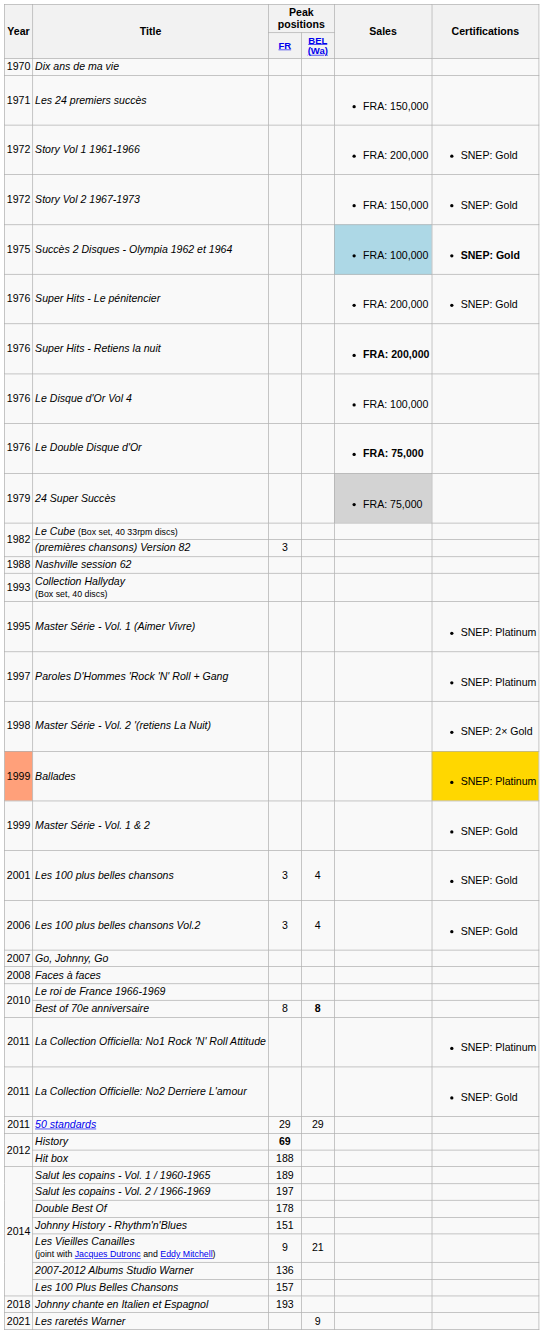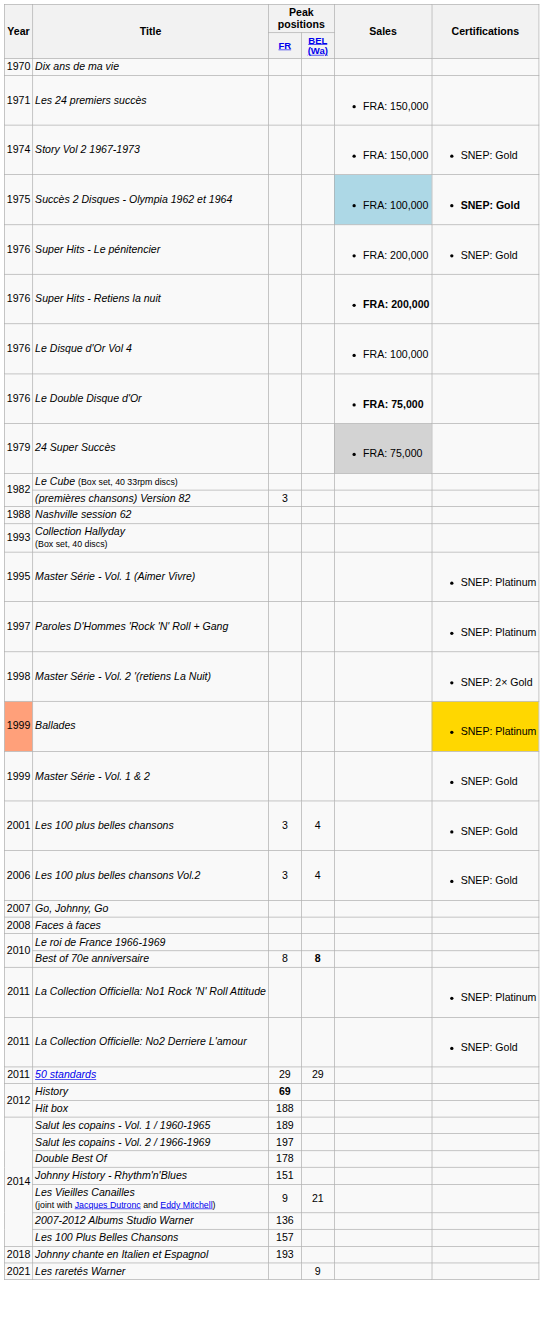 <table class="wikitable">
 <tr>
 <th rowspan="2" style="text-align:center">Year</th>
 <th rowspan="2" style="text-align:center">Title</th>
 <th colspan="2" style="text-align:center">Peak positions</th>
 <th rowspan="2" style="text-align:center">Sales</th>
 <th rowspan="2" style="text-align:center">Certifications</th>
 </tr>
 <tr>
 <th scope="col" style="width:3em;font-size:90%;"><a href='#'>FR</a><br></th>
 <th scope="col" style="width:3em;font-size:90%;"><a href='#'>BEL<br>(Wa)</a><br></th>
 </tr>
 <tr>
 <td style="text-align:center;">1970</td>
 <td><em>Dix ans de ma vie</em></td>
 <td style="text-align:center;"></td>
 <td style="text-align:center;"></td>
 <td></td>
 <td></td>
 </tr>
 <tr>
 <td style="text-align:center;">1971</td>
 <td><em>Les 24 premiers succès</em></td>
 <td style="text-align:center;"></td>
 <td style="text-align:center;"></td>
 <td><br><ul><li>FRA: 150,000</li></ul></td>
 <td></td>
 </tr>
 <tr>
-<td style="text-align:center;">1972</td>
-<td><em>Story Vol 1 1961-1966</em></td>
-<td style="text-align:center;"></td>
-<td style="text-align:center;"></td>
-<td><br><ul><li>FRA: 200,000</li></ul></td>
-<td><br><ul><li>SNEP: Gold</li></ul></td>
-</tr>
-<tr>
-<td style="text-align:center;">1972</td>
+<td style="text-align:center;">1974</td>
 <td><em>Story Vol 2 1967-1973</em></td>
 <td style="text-align:center;"></td>
 <td style="text-align:center;"></td>
 <td><br><ul><li>FRA: 150,000</li></ul></td>
 <td><br><ul><li>SNEP: Gold</li></ul></td>
 </tr>
 <tr>
 <td style="text-align:center;">1975</td>
 <td><em>Succès 2 Disques - Olympia 1962 et 1964</em></td>
 <td style="text-align:center;"></td>
 <td style="text-align:center;"></td>
 <td style="background: lightblue;"><br><ul><li>FRA: 100,000</li></ul></td>
 <td><strong><br><ul><li>SNEP: Gold</li></ul></strong></td>
 </tr>
 <tr>
 <td style="text-align:center;">1976</td>
 <td><em>Super Hits - Le pénitencier</em></td>
 <td style="text-align:center;"></td>
 <td style="text-align:center;"></td>
 <td><br><ul><li>FRA: 200,000</li></ul></td>
 <td><br><ul><li>SNEP: Gold</li></ul></td>
 </tr>
 <tr>
 <td style="text-align:center;">1976</td>
 <td><em>Super Hits - Retiens la nuit</em></td>
 <td style="text-align:center;"></td>
 <td style="text-align:center;"></td>
 <td><strong><br><ul><li>FRA: 200,000</li></ul></strong></td>
 <td></td>
 </tr>
 <tr>
 <td style="text-align:center;">1976</td>
 <td><em>Le Disque d'Or Vol 4</em></td>
 <td style="text-align:center;"></td>
 <td style="text-align:center;"></td>
 <td><br><ul><li>FRA: 100,000</li></ul></td>
 <td></td>
 </tr>
 <tr>
 <td style="text-align:center;">1976</td>
 <td><em>Le Double Disque d'Or</em></td>
 <td style="text-align:center;"></td>
 <td style="text-align:center;"></td>
 <td><strong><br><ul><li>FRA: 75,000</li></ul></strong></td>
 <td></td>
 </tr>
 <tr>
 <td style="text-align:center;">1979</td>
 <td><em>24 Super Succès</em></td>
 <td style="text-align:center;"></td>
 <td style="text-align:center;"></td>
 <td style="background: lightgrey;"><br><ul><li>FRA: 75,000</li></ul></td>
 <td></td>
 </tr>
 <tr>
 <td style="text-align:center;" rowspan=2>1982</td>
 <td><em>Le Cube</em> <small>(Box set, 40 33rpm discs)</small></td>
 <td style="text-align:center;"></td>
 <td style="text-align:center;"></td>
 <td></td>
 <td></td>
 </tr>
 <tr>
 <td><em>(premières chansons) Version 82</em></td>
 <td style="text-align:center;">3</td>
 <td style="text-align:center;"></td>
 <td></td>
 <td></td>
 </tr>
 <tr>
 <td style="text-align:center;">1988</td>
 <td><em>Nashville session 62</em></td>
 <td style="text-align:center;"></td>
 <td style="text-align:center;"></td>
 <td></td>
 <td></td>
 </tr>
 <tr>
 <td style="text-align:center;">1993</td>
 <td><em>Collection Hallyday</em> <br><small>(Box set, 40 discs)</small></td>
 <td style="text-align:center;"></td>
 <td style="text-align:center;"></td>
 <td></td>
 <td></td>
 </tr>
 <tr>
 <td style="text-align:center;">1995</td>
 <td><em>Master Série - Vol. 1 (Aimer Vivre)</em></td>
 <td style="text-align:center;"></td>
 <td style="text-align:center;"></td>
 <td></td>
 <td><br><ul><li>SNEP: Platinum</li></ul></td>
 </tr>
 <tr>
 <td style="text-align:center;">1997</td>
 <td><em>Paroles D'Hommes 'Rock 'N' Roll + Gang</em></td>
 <td style="text-align:center;"></td>
 <td style="text-align:center;"></td>
 <td></td>
 <td><br><ul><li>SNEP: Platinum</li></ul></td>
 </tr>
 <tr>
 <td style="text-align:center;">1998</td>
 <td><em>Master Série - Vol. 2 '(retiens La Nuit)</em></td>
 <td style="text-align:center;"></td>
 <td style="text-align:center;"></td>
 <td></td>
 <td><br><ul><li>SNEP: 2× Gold</li></ul></td>
 </tr>
 <tr>
 <td style="background: lightsalmon; text-align:center;">1999</td>
 <td><em>Ballades</em></td>
 <td style="text-align:center;"></td>
 <td style="text-align:center;"></td>
 <td></td>
 <td style="background: gold;"><br><ul><li>SNEP: Platinum</li></ul></td>
 </tr>
 <tr>
 <td style="text-align:center;">1999</td>
 <td><em>Master Série - Vol. 1 & 2</em></td>
 <td style="text-align:center;"></td>
 <td style="text-align:center;"></td>
 <td></td>
 <td><br><ul><li>SNEP: Gold</li></ul></td>
 </tr>
 <tr>
 <td style="text-align:center;">2001</td>
 <td><em>Les 100 plus belles chansons</em></td>
 <td style="text-align:center;">3</td>
 <td style="text-align:center;">4</td>
 <td></td>
 <td><br><ul><li>SNEP: Gold</li></ul></td>
 </tr>
 <tr>
 <td style="text-align:center;">2006</td>
 <td><em>Les 100 plus belles chansons Vol.2</em></td>
 <td style="text-align:center;">3</td>
 <td style="text-align:center;">4</td>
 <td></td>
 <td><br><ul><li>SNEP: Gold</li></ul></td>
 </tr>
 <tr>
 <td style="text-align:center;">2007</td>
 <td><em>Go, Johnny, Go</em></td>
 <td style="text-align:center;"></td>
 <td style="text-align:center;"></td>
 <td></td>
 <td></td>
 </tr>
 <tr>
 <td style="text-align:center;">2008</td>
 <td><em>Faces à faces</em></td>
 <td style="text-align:center;"></td>
 <td style="text-align:center;"></td>
 <td></td>
 <td></td>
 </tr>
 <tr>
 <td style="text-align:center;" rowspan=2>2010</td>
 <td><em>Le roi de France 1966-1969</em></td>
 <td style="text-align:center;"></td>
 <td style="text-align:center;"></td>
 <td></td>
 <td></td>
 </tr>
 <tr>
 <td><em>Best of 70e anniversaire</em></td>
 <td style="text-align:center;">8</td>
 <td style="text-align:center;"><strong>8</strong></td>
 <td></td>
 <td></td>
 </tr>
 <tr>
 <td style="text-align:center;">2011</td>
 <td><em>La Collection Officiella: No1 Rock 'N' Roll Attitude</em></td>
 <td style="text-align:center;"></td>
 <td style="text-align:center;"></td>
 <td></td>
 <td><br><ul><li>SNEP: Platinum</li></ul></td>
 </tr>
 <tr>
 <td style="text-align:center;">2011</td>
 <td><em>La Collection Officielle: No2 Derriere L'amour</em></td>
 <td style="text-align:center;"></td>
 <td style="text-align:center;"></td>
 <td></td>
 <td><br><ul><li>SNEP: Gold</li></ul></td>
 </tr>
 <tr>
 <td style="text-align:center;">2011</td>
 <td><em><a href='#'>50 standards</a></em></td>
 <td style="text-align:center;">29</td>
 <td style="text-align:center;">29</td>
 <td></td>
 <td></td>
 </tr>
 <tr>
 <td style="text-align:center;" rowspan=2>2012</td>
 <td><em>History</em></td>
 <td style="text-align:center;"><strong>69</strong></td>
 <td style="text-align:center;"></td>
 <td></td>
 <td></td>
 </tr>
 <tr>
 <td><em>Hit box</em></td>
 <td style="text-align:center;">188</td>
 <td style="text-align:center;"></td>
 <td></td>
 <td></td>
 </tr>
 <tr>
 <td style="text-align:center;" rowspan=7>2014</td>
 <td><em>Salut les copains - Vol. 1 / 1960-1965</em></td>
 <td style="text-align:center;">189</td>
 <td style="text-align:center;"></td>
 <td></td>
 <td></td>
 </tr>
 <tr>
 <td><em>Salut les copains - Vol. 2 / 1966-1969</em></td>
 <td style="text-align:center;">197</td>
 <td style="text-align:center;"></td>
 <td></td>
 <td></td>
 </tr>
 <tr>
 <td><em>Double Best Of</em></td>
 <td style="text-align:center;">178</td>
 <td style="text-align:center;"></td>
 <td></td>
 <td></td>
 </tr>
 <tr>
 <td><em>Johnny History - Rhythm'n'Blues</em></td>
 <td style="text-align:center;">151</td>
 <td style="text-align:center;"></td>
 <td></td>
 <td></td>
 </tr>
 <tr>
 <td><em>Les Vieilles Canailles</em> <br><small>(joint with <a href='#'>Jacques Dutronc</a> and <a href='#'>Eddy Mitchell</a>)</small></td>
 <td style="text-align:center;">9</td>
 <td style="text-align:center;">21</td>
 <td></td>
 <td></td>
 </tr>
 <tr>
 <td><em>2007-2012 Albums Studio Warner</em></td>
 <td style="text-align:center;">136</td>
 <td style="text-align:center;"></td>
 <td></td>
 <td></td>
 </tr>
 <tr>
 <td><em>Les 100 Plus Belles Chansons</em></td>
 <td style="text-align:center;">157</td>
 <td style="text-align:center;"></td>
 <td></td>
 <td></td>
 </tr>
 <tr>
 <td style="text-align:center;">2018</td>
 <td><em>Johnny chante en Italien et Espagnol</em></td>
 <td style="text-align:center;">193</td>
 <td style="text-align:center;"></td>
 <td></td>
 <td></td>
 </tr>
 <tr>
 <td style="text-align:center;">2021</td>
 <td><em>Les raretés Warner</em></td>
 <td style="text-align:center;"></td>
 <td style="text-align:center;">9</td>
 <td></td>
 <td></td>
 </tr>
 </table>
